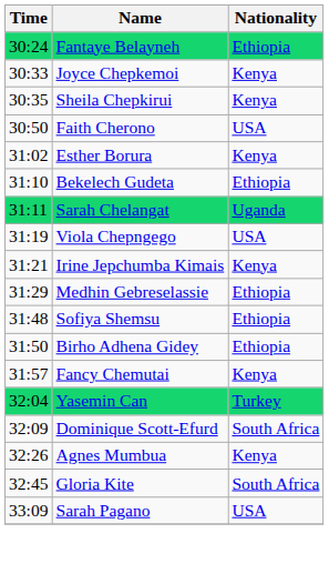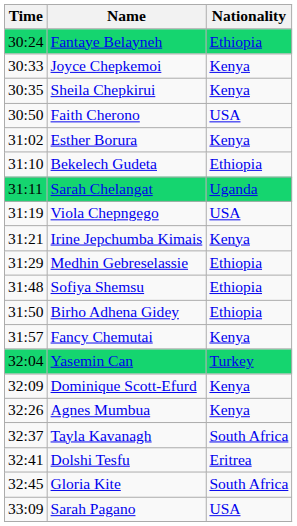 <table class="wikitable mw-collapsible mw-collapsed">
 <tr>
 <th>Time</th>
 <th>Name</th>
 <th>Nationality</th>
 </tr>
 <tr>
 <td style="background:#15D56F; color:black;">30:24</td>
 <td style="background:#15D56F; color:white;"><a href='#'>Fantaye Belayneh</a></td>
 <td style="background:#15D56F; color:white;"><a href='#'>Ethiopia</a></td>
 </tr>
 <tr>
 <td>30:33</td>
 <td><a href='#'>Joyce Chepkemoi</a></td>
 <td><a href='#'>Kenya</a></td>
 </tr>
 <tr>
 <td>30:35</td>
 <td><a href='#'>Sheila Chepkirui</a></td>
 <td><a href='#'>Kenya</a></td>
 </tr>
 <tr>
 <td>30:50</td>
 <td><a href='#'>Faith Cherono</a></td>
 <td><a href='#'>USA</a></td>
 </tr>
 <tr>
 <td>31:02</td>
 <td><a href='#'>Esther Borura</a></td>
 <td><a href='#'>Kenya</a></td>
 </tr>
 <tr>
 <td>31:10</td>
 <td><a href='#'>Bekelech Gudeta</a></td>
 <td><a href='#'>Ethiopia</a></td>
 </tr>
 <tr>
 <td style="background:#15D56F; color:black;">31:11</td>
 <td style="background:#15D56F; color:white;"><a href='#'>Sarah Chelangat</a></td>
 <td style="background:#15D56F; color:white;"><a href='#'>Uganda</a></td>
 </tr>
 <tr>
 <td>31:19</td>
 <td><a href='#'>Viola Chepngego</a></td>
 <td><a href='#'>USA</a></td>
 </tr>
 <tr>
 <td>31:21</td>
 <td><a href='#'>Irine Jepchumba Kimais</a></td>
 <td><a href='#'>Kenya</a></td>
 </tr>
 <tr>
 <td>31:29</td>
 <td><a href='#'>Medhin Gebreselassie</a></td>
 <td><a href='#'>Ethiopia</a></td>
 </tr>
 <tr>
 <td>31:48</td>
 <td><a href='#'>Sofiya Shemsu</a></td>
 <td><a href='#'>Ethiopia</a></td>
 </tr>
 <tr>
 <td>31:50</td>
 <td><a href='#'>Birho Adhena Gidey</a></td>
 <td><a href='#'>Ethiopia</a></td>
 </tr>
 <tr>
 <td>31:57</td>
 <td><a href='#'>Fancy Chemutai</a></td>
 <td><a href='#'>Kenya</a></td>
 </tr>
 <tr>
 <td style="background:#15D56F; color:black;">32:04</td>
 <td style="background:#15D56F; color:white;"><a href='#'>Yasemin Can</a></td>
 <td style="background:#15D56F; color:white;"><a href='#'>Turkey</a></td>
 </tr>
 <tr>
 <td>32:09</td>
 <td><a href='#'>Dominique Scott-Efurd</a></td>
-<td><a href='#'>South Africa</a></td>
+<td><a href='#'>Kenya</a></td>
 </tr>
 <tr>
 <td>32:26</td>
 <td><a href='#'>Agnes Mumbua</a></td>
 <td><a href='#'>Kenya</a></td>
+</tr>
+<tr>
+<td>32:37</td>
+<td><a href='#'>Tayla Kavanagh</a></td>
+<td><a href='#'>South Africa</a></td>
+</tr>
+<tr>
+<td>32:41</td>
+<td><a href='#'>Dolshi Tesfu</a></td>
+<td><a href='#'>Eritrea</a></td>
 </tr>
 <tr>
 <td>32:45</td>
 <td><a href='#'>Gloria Kite</a></td>
 <td><a href='#'>South Africa</a></td>
 </tr>
 <tr>
 <td>33:09</td>
 <td><a href='#'>Sarah Pagano</a></td>
 <td><a href='#'>USA</a></td>
 </tr>
 <tr>
 </tr>
 </table>
